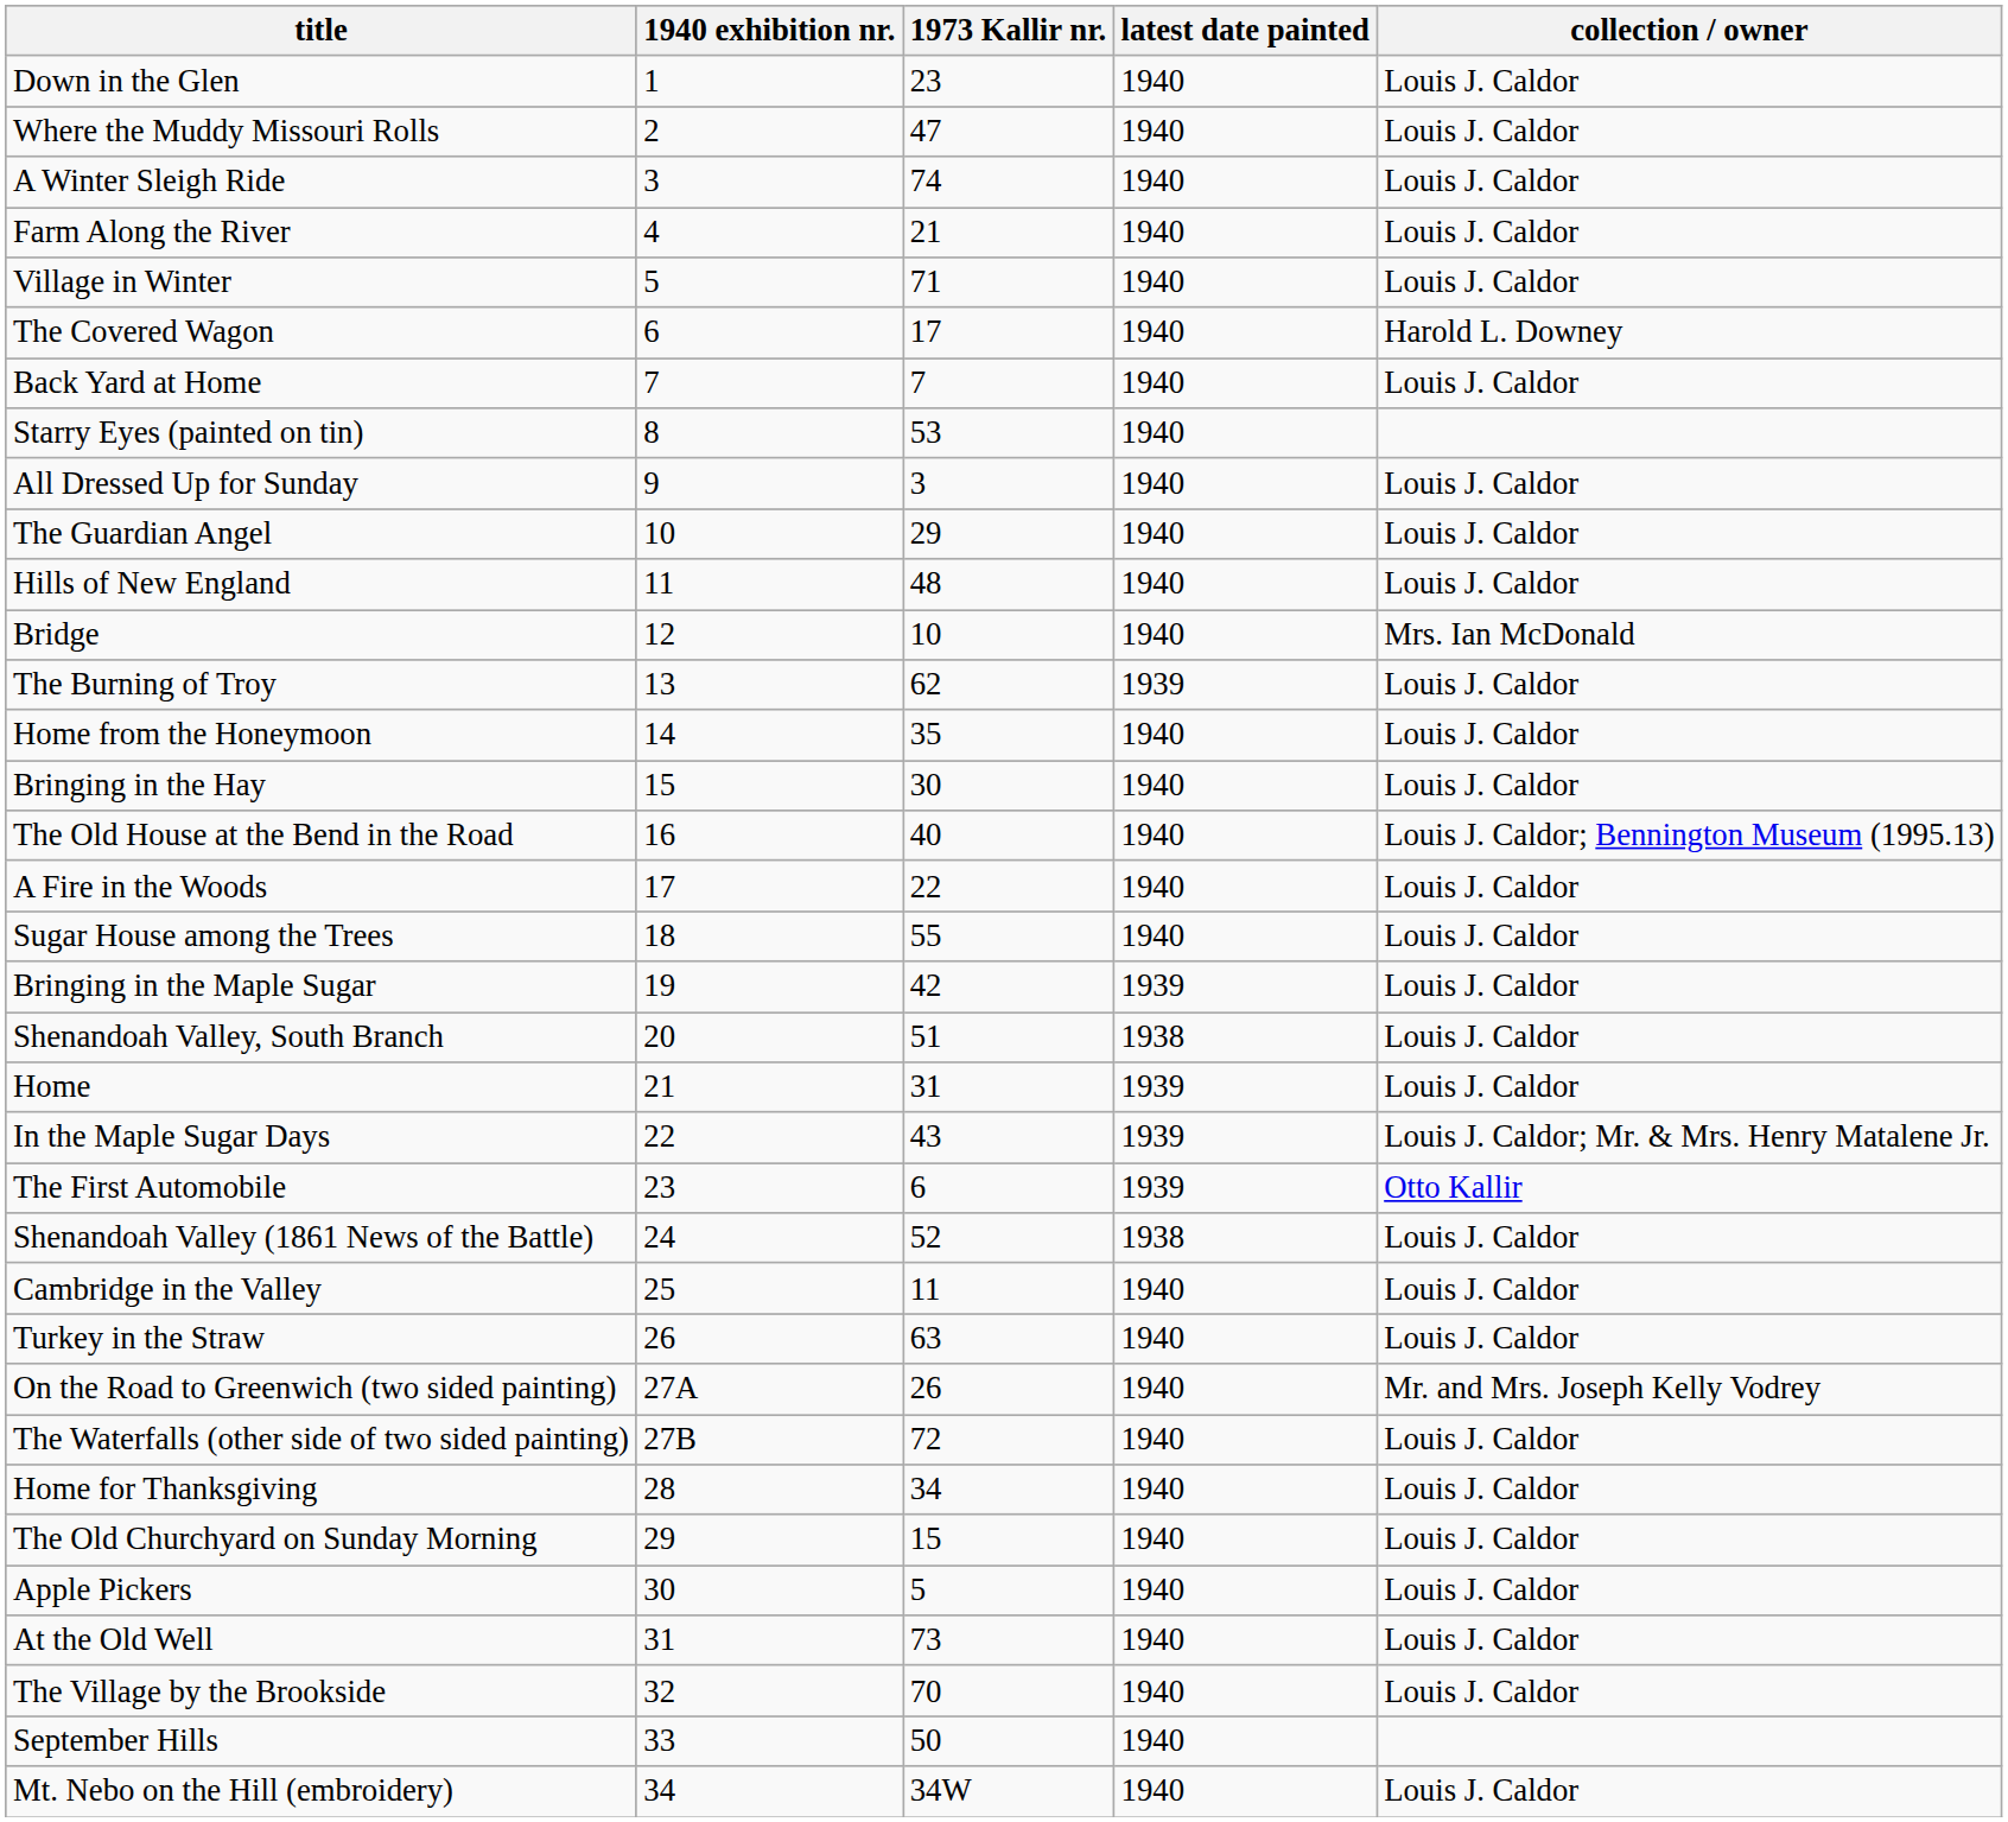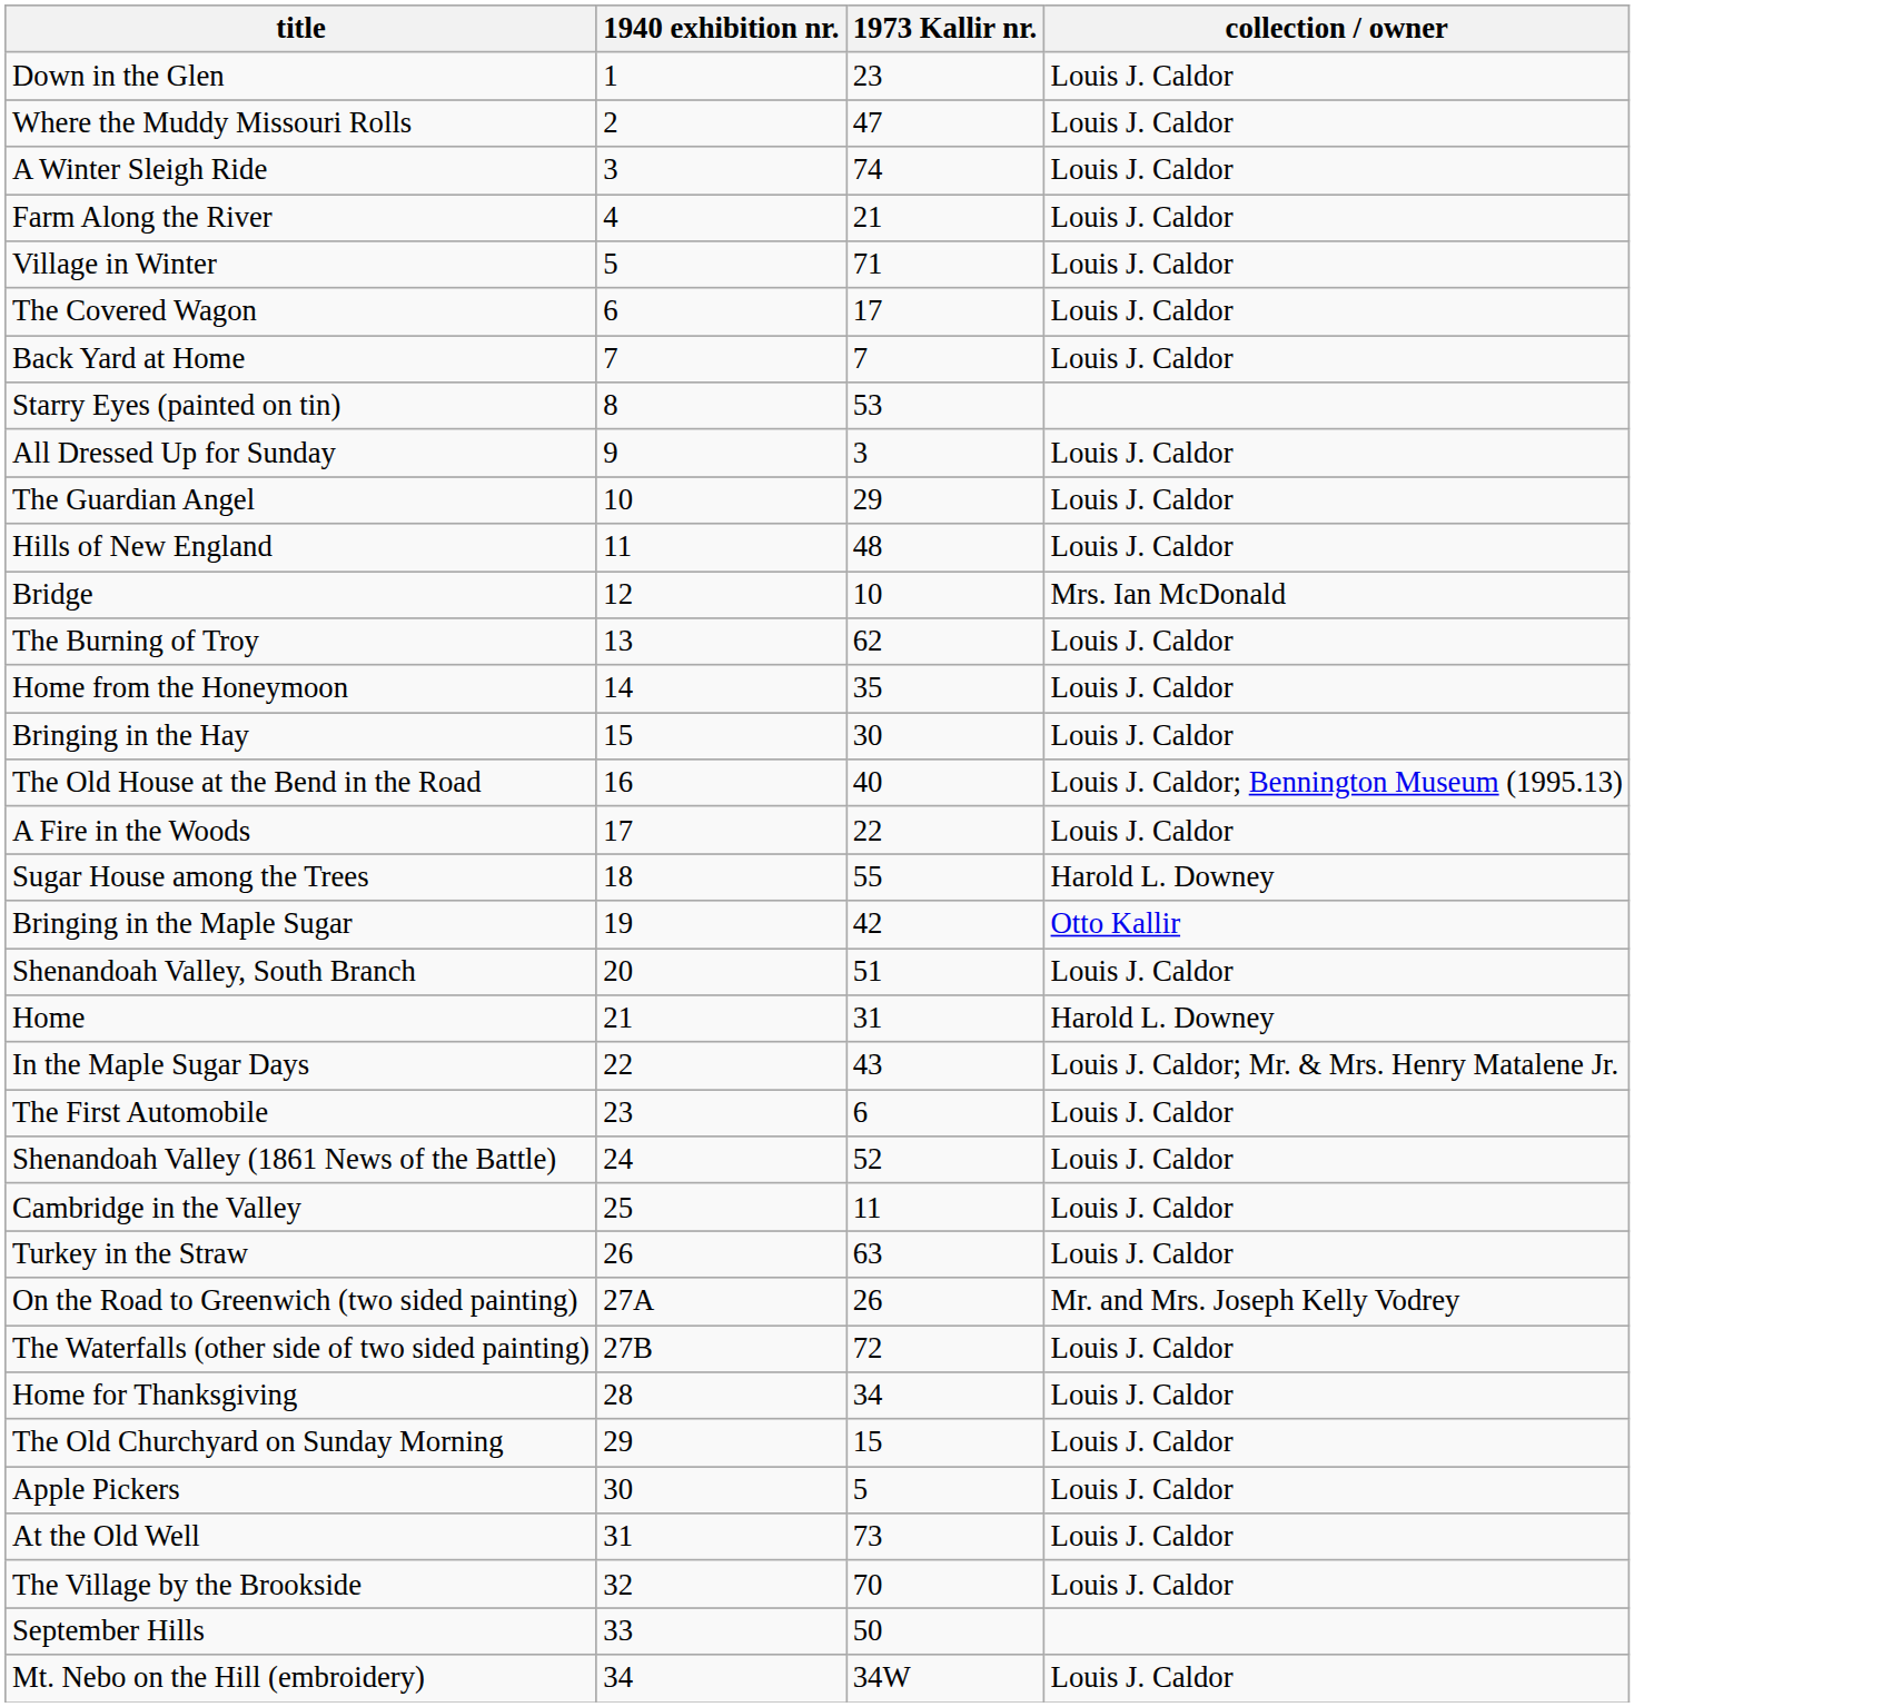 <table class='wikitable sortable'>
 <tr>
 <th>title</th>
 <th>1940 exhibition nr.</th>
 <th>1973 Kallir nr.</th>
-<th>latest date painted</th>
 <th>collection / owner</th>
 </tr>
 <tr>
 <td>Down in the Glen</td>
 <td>1</td>
 <td>23</td>
-<td>1940</td>
 <td>Louis J. Caldor</td>
 </tr>
 <tr>
 <td>Where the Muddy Missouri Rolls</td>
 <td>2</td>
 <td>47</td>
-<td>1940</td>
 <td>Louis J. Caldor</td>
 </tr>
 <tr>
 <td>A Winter Sleigh Ride</td>
 <td>3</td>
 <td>74</td>
-<td>1940</td>
 <td>Louis J. Caldor</td>
 </tr>
 <tr>
 <td>Farm Along the River</td>
 <td>4</td>
 <td>21</td>
-<td>1940</td>
 <td>Louis J. Caldor</td>
 </tr>
 <tr>
 <td>Village in Winter</td>
 <td>5</td>
 <td>71</td>
-<td>1940</td>
 <td>Louis J. Caldor</td>
 </tr>
 <tr>
 <td>The Covered Wagon</td>
 <td>6</td>
 <td>17</td>
-<td>1940</td>
-<td>Harold L. Downey</td>
+<td>Louis J. Caldor</td>
 </tr>
 <tr>
 <td>Back Yard at Home</td>
 <td>7</td>
 <td>7</td>
-<td>1940</td>
 <td>Louis J. Caldor</td>
 </tr>
 <tr>
 <td>Starry Eyes (painted on tin)</td>
 <td>8</td>
 <td>53</td>
-<td>1940</td>
 <td></td>
 </tr>
 <tr>
 <td>All Dressed Up for Sunday</td>
 <td>9</td>
 <td>3</td>
-<td>1940</td>
 <td>Louis J. Caldor</td>
 </tr>
 <tr>
 <td>The Guardian Angel</td>
 <td>10</td>
 <td>29</td>
-<td>1940</td>
 <td>Louis J. Caldor</td>
 </tr>
 <tr>
 <td>Hills of New England</td>
 <td>11</td>
 <td>48</td>
-<td>1940</td>
 <td>Louis J. Caldor</td>
 </tr>
 <tr>
 <td>Bridge</td>
 <td>12</td>
 <td>10</td>
-<td>1940</td>
 <td>Mrs. Ian McDonald</td>
 </tr>
 <tr>
 <td>The Burning of Troy</td>
 <td>13</td>
 <td>62</td>
-<td>1939</td>
 <td>Louis J. Caldor</td>
 </tr>
 <tr>
 <td>Home from the Honeymoon</td>
 <td>14</td>
 <td>35</td>
-<td>1940</td>
 <td>Louis J. Caldor</td>
 </tr>
 <tr>
 <td>Bringing in the Hay</td>
 <td>15</td>
 <td>30</td>
-<td>1940</td>
 <td>Louis J. Caldor</td>
 </tr>
 <tr>
 <td>The Old House at the Bend in the Road</td>
 <td>16</td>
 <td>40</td>
-<td>1940</td>
 <td>Louis J. Caldor; <a href='#'>Bennington Museum</a> (1995.13)</td>
 </tr>
 <tr>
 <td>A Fire in the Woods</td>
 <td>17</td>
 <td>22</td>
-<td>1940</td>
 <td>Louis J. Caldor</td>
 </tr>
 <tr>
 <td>Sugar House among the Trees</td>
 <td>18</td>
 <td>55</td>
-<td>1940</td>
-<td>Louis J. Caldor</td>
+<td>Harold L. Downey</td>
 </tr>
 <tr>
 <td>Bringing in the Maple Sugar</td>
 <td>19</td>
 <td>42</td>
-<td>1939</td>
-<td>Louis J. Caldor</td>
+<td><a href='#'>Otto Kallir</a></td>
 </tr>
 <tr>
 <td>Shenandoah Valley, South Branch</td>
 <td>20</td>
 <td>51</td>
-<td>1938</td>
 <td>Louis J. Caldor</td>
 </tr>
 <tr>
 <td>Home</td>
 <td>21</td>
 <td>31</td>
-<td>1939</td>
-<td>Louis J. Caldor</td>
+<td>Harold L. Downey</td>
 </tr>
 <tr>
 <td>In the Maple Sugar Days</td>
 <td>22</td>
 <td>43</td>
-<td>1939</td>
 <td>Louis J. Caldor; Mr. & Mrs. Henry Matalene Jr.</td>
 </tr>
 <tr>
 <td>The First Automobile</td>
 <td>23</td>
 <td>6</td>
-<td>1939</td>
-<td><a href='#'>Otto Kallir</a></td>
+<td>Louis J. Caldor</td>
 </tr>
 <tr>
 <td>Shenandoah Valley (1861 News of the Battle)</td>
 <td>24</td>
 <td>52</td>
-<td>1938</td>
 <td>Louis J. Caldor</td>
 </tr>
 <tr>
 <td>Cambridge in the Valley</td>
 <td>25</td>
 <td>11</td>
-<td>1940</td>
 <td>Louis J. Caldor</td>
 </tr>
 <tr>
 <td>Turkey in the Straw</td>
 <td>26</td>
 <td>63</td>
-<td>1940</td>
 <td>Louis J. Caldor</td>
 </tr>
 <tr>
 <td>On the Road to Greenwich (two sided painting)</td>
 <td>27A</td>
 <td>26</td>
-<td>1940</td>
 <td>Mr. and Mrs. Joseph Kelly Vodrey</td>
 </tr>
 <tr>
 <td>The Waterfalls  (other side of two sided painting)</td>
 <td>27B</td>
 <td>72</td>
-<td>1940</td>
 <td>Louis J. Caldor</td>
 </tr>
 <tr>
 <td>Home for Thanksgiving</td>
 <td>28</td>
 <td>34</td>
-<td>1940</td>
 <td>Louis J. Caldor</td>
 </tr>
 <tr>
 <td>The Old Churchyard on Sunday Morning</td>
 <td>29</td>
 <td>15</td>
-<td>1940</td>
 <td>Louis J. Caldor</td>
 </tr>
 <tr>
 <td>Apple Pickers</td>
 <td>30</td>
 <td>5</td>
-<td>1940</td>
 <td>Louis J. Caldor</td>
 </tr>
 <tr>
 <td>At the Old Well</td>
 <td>31</td>
 <td>73</td>
-<td>1940</td>
 <td>Louis J. Caldor</td>
 </tr>
 <tr>
 <td>The Village by the Brookside</td>
 <td>32</td>
 <td>70</td>
-<td>1940</td>
 <td>Louis J. Caldor</td>
 </tr>
 <tr>
 <td>September Hills</td>
 <td>33</td>
 <td>50</td>
-<td>1940</td>
 <td></td>
 </tr>
 <tr>
 <td>Mt. Nebo on the Hill (embroidery)</td>
 <td>34</td>
 <td>34W</td>
-<td>1940</td>
 <td>Louis J. Caldor</td>
 </tr>
 </table>
